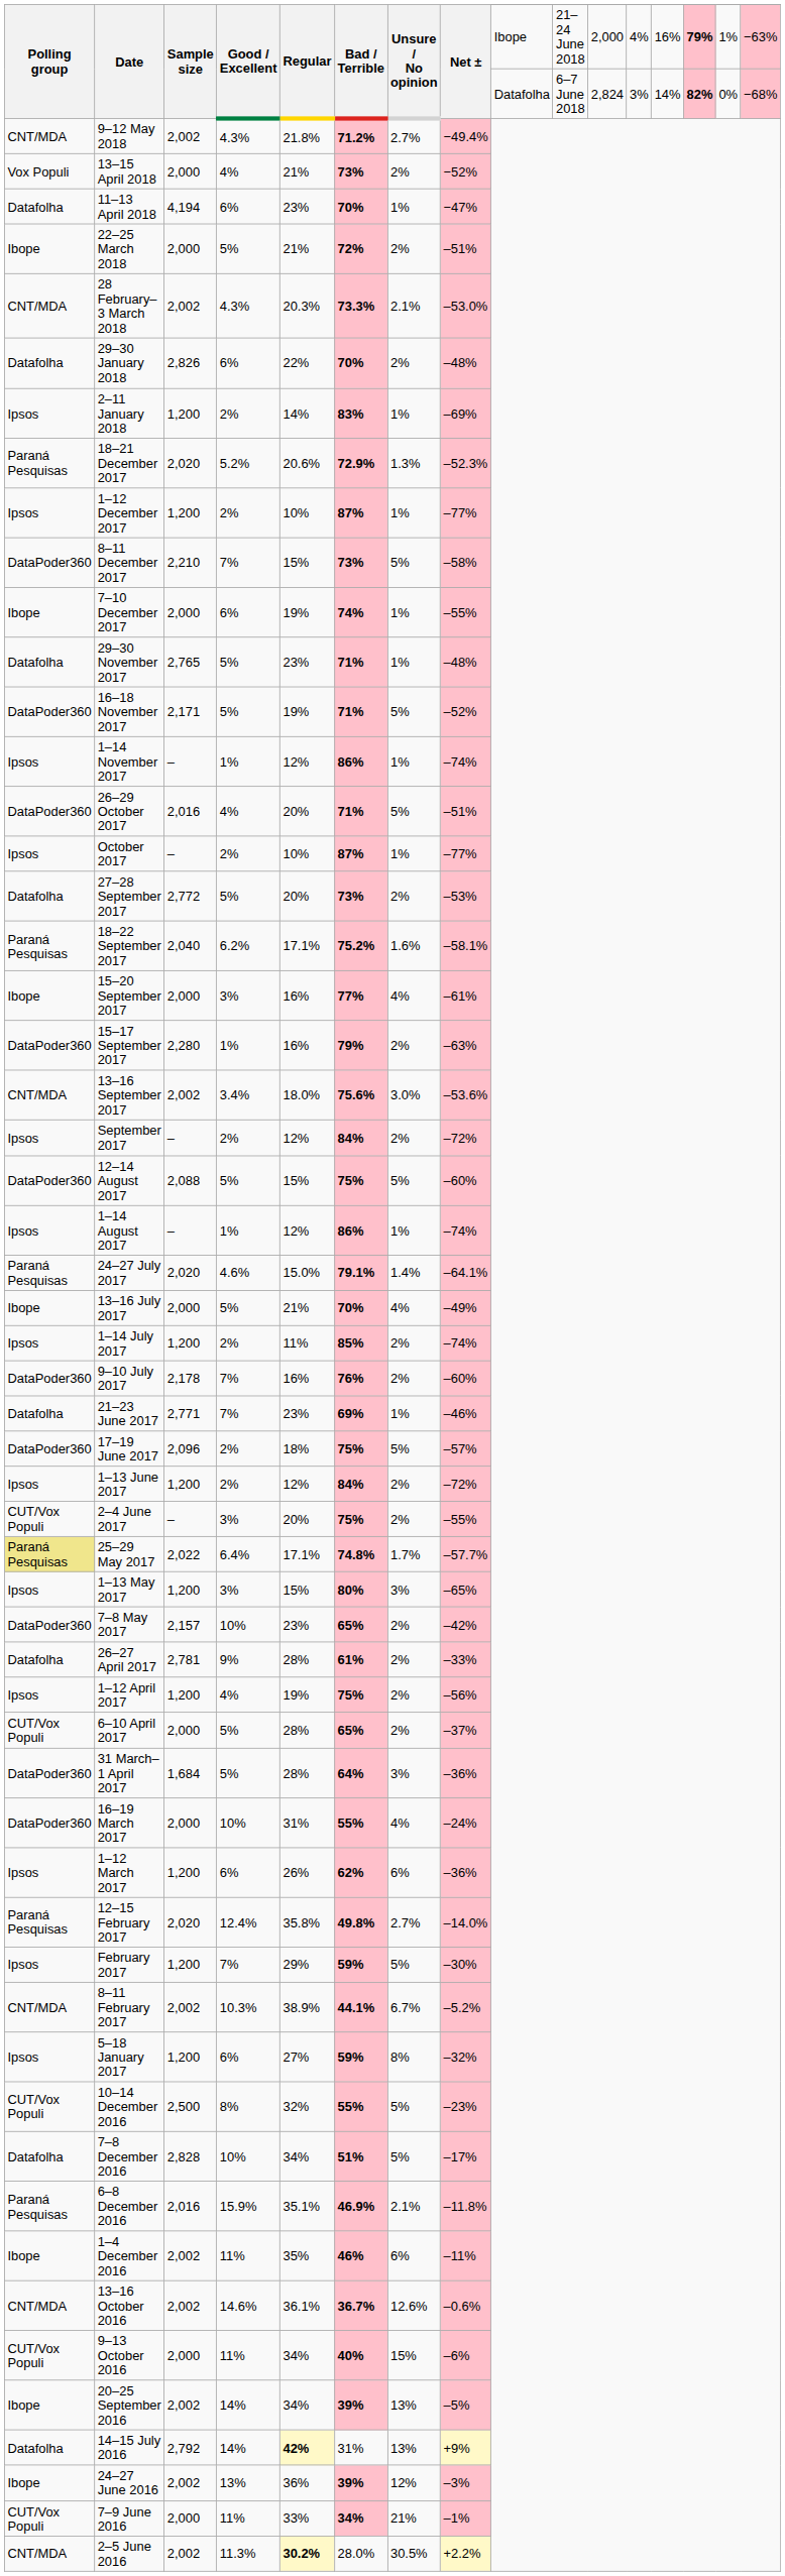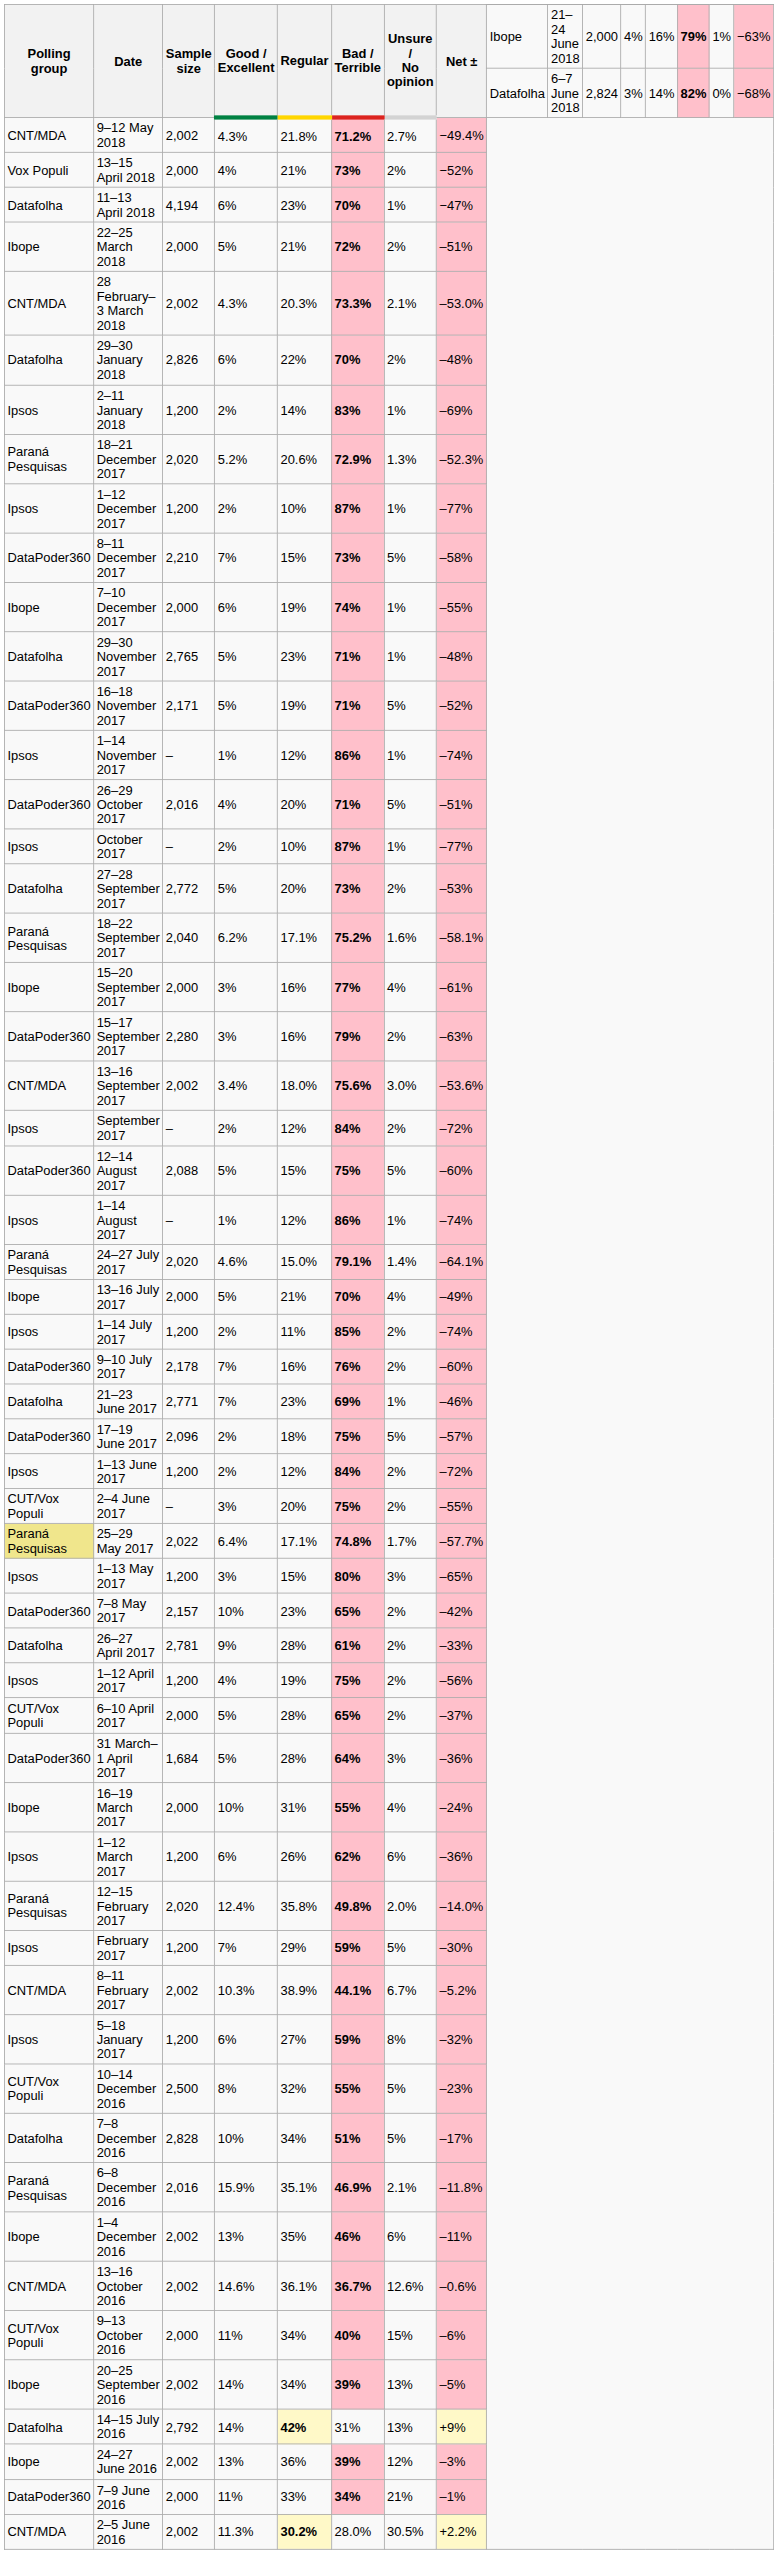 <table class="wikitable sortable" style="font-size:95%;">
 <tr>
 <th rowspan="3">Polling<br>group</th>
 <th rowspan="3">Date</th>
 <th rowspan="3">Sample<br>size</th>
 <th rowspan="3" style="border-bottom: 5px solid #008142">Good /<br> Excellent</th>
 <th rowspan="3" style="border-bottom: 5px solid #FFD600">Regular</th>
 <th rowspan="3" style="border-bottom: 5px solid #DC241F">Bad /<br> Terrible</th>
 <th rowspan="3" style="border-bottom: 5px solid lightgray">Unsure /<br> No opinion</th>
 <th rowspan="3">Net ±</th>
 </tr>
 <tr>
 <td>Ibope</td>
 <td data-sort-value="2018-06-24">21–24 June 2018</td>
 <td>2,000</td>
 <td>4%</td>
 <td>16%</td>
 <td style="background:pink"><strong>79%</strong></td>
 <td>1%</td>
 <td style="background:pink">−63%</td>
 </tr>
 <tr>
 <td>Datafolha</td>
 <td data-sort-value="2018-06-07">6–7 June 2018</td>
 <td>2,824</td>
 <td>3%</td>
 <td>14%</td>
 <td style="background:pink"><strong>82%</strong></td>
 <td>0%</td>
 <td style="background:pink">−68%</td>
 </tr>
 <tr>
 <td>CNT/MDA</td>
 <td data-sort-value="2018-05-12">9–12 May 2018</td>
 <td>2,002</td>
 <td>4.3%</td>
 <td>21.8%</td>
 <td style="background:pink"><strong>71.2%</strong></td>
 <td>2.7%</td>
 <td style="background:pink">−49.4%</td>
 </tr>
 <tr>
 <td>Vox Populi</td>
 <td data-sort-value="2018-04-15">13–15 April 2018</td>
 <td>2,000</td>
 <td>4%</td>
 <td>21%</td>
 <td style="background:pink"><strong>73%</strong></td>
 <td>2%</td>
 <td style="background:pink">−52%</td>
 </tr>
 <tr>
 <td>Datafolha</td>
 <td data-sort-value="2018-04-13">11–13 April 2018</td>
 <td>4,194</td>
 <td>6%</td>
 <td>23%</td>
 <td style="background:pink"><strong>70%</strong></td>
 <td>1%</td>
 <td style="background:pink">−47%</td>
 </tr>
 <tr>
 <td>Ibope</td>
 <td data-sort-value="2018-03-25">22–25 March 2018</td>
 <td>2,000</td>
 <td>5%</td>
 <td>21%</td>
 <td style="background:pink"><strong>72%</strong></td>
 <td>2%</td>
 <td style="background:pink">–51%</td>
 </tr>
 <tr>
 <td>CNT/MDA</td>
 <td data-sort-value="2018-03-03">28 February–3 March 2018</td>
 <td>2,002</td>
 <td>4.3%</td>
 <td>20.3%</td>
 <td style="background:pink"><strong>73.3%</strong></td>
 <td>2.1%</td>
 <td style="background:pink">–53.0%</td>
 </tr>
 <tr>
 <td>Datafolha</td>
 <td data-sort-value="2018-01-30">29–30 January 2018</td>
 <td>2,826</td>
 <td>6%</td>
 <td>22%</td>
 <td style="background:pink"><strong>70%</strong></td>
 <td>2%</td>
 <td style="background:pink">–48%</td>
 </tr>
 <tr>
 <td>Ipsos</td>
 <td data-sort-value="2018-01-11">2–11 January 2018</td>
 <td>1,200</td>
 <td>2%</td>
 <td>14%</td>
 <td style="background:pink"><strong>83%</strong></td>
 <td>1%</td>
 <td style="background:pink">–69%</td>
 </tr>
 <tr>
 <td>Paraná Pesquisas</td>
 <td data-sort-value="2017-12-21">18–21 December 2017</td>
 <td>2,020</td>
 <td>5.2%</td>
 <td>20.6%</td>
 <td style="background:pink"><strong>72.9%</strong></td>
 <td>1.3%</td>
 <td style="background:pink">–52.3%</td>
 </tr>
 <tr>
 <td>Ipsos</td>
 <td data-sort-value="2017-12-12">1–12 December 2017</td>
 <td>1,200</td>
 <td>2%</td>
 <td>10%</td>
 <td style="background:pink"><strong>87%</strong></td>
 <td>1%</td>
 <td style="background:pink">–77%</td>
 </tr>
 <tr>
 <td>DataPoder360</td>
 <td data-sort-value="2017-12-11">8–11 December 2017</td>
 <td>2,210</td>
 <td>7%</td>
 <td>15%</td>
 <td style="background:pink"><strong>73%</strong></td>
 <td>5%</td>
 <td style="background:pink">–58%</td>
 </tr>
 <tr>
 <td>Ibope</td>
 <td data-sort-value="2017-12-10">7–10 December 2017</td>
 <td>2,000</td>
 <td>6%</td>
 <td>19%</td>
 <td style="background:pink"><strong>74%</strong></td>
 <td>1%</td>
 <td style="background:pink">–55%</td>
 </tr>
 <tr>
 <td>Datafolha</td>
 <td data-sort-value="2017-11-30">29–30 November 2017</td>
 <td>2,765</td>
 <td>5%</td>
 <td>23%</td>
 <td style="background:pink"><strong>71%</strong></td>
 <td>1%</td>
 <td style="background:pink">–48%</td>
 </tr>
 <tr>
 <td>DataPoder360</td>
 <td data-sort-value="2017-11-18">16–18 November 2017</td>
 <td>2,171</td>
 <td>5%</td>
 <td>19%</td>
 <td style="background:pink"><strong>71%</strong></td>
 <td>5%</td>
 <td style="background:pink">–52%</td>
 </tr>
 <tr>
 <td>Ipsos</td>
 <td data-sort-value="2017-11-14">1–14 November 2017</td>
 <td>–</td>
 <td>1%</td>
 <td>12%</td>
 <td style="background:pink"><strong>86%</strong></td>
 <td>1%</td>
 <td style="background:pink">–74%</td>
 </tr>
 <tr>
 <td>DataPoder360</td>
 <td data-sort-value="2017-10-29">26–29 October 2017</td>
 <td>2,016</td>
 <td>4%</td>
 <td>20%</td>
 <td style="background:pink"><strong>71%</strong></td>
 <td>5%</td>
 <td style="background:pink">–51%</td>
 </tr>
 <tr>
 <td>Ipsos</td>
 <td data-sort-value="2017-10-01">October 2017</td>
 <td>–</td>
 <td>2%</td>
 <td>10%</td>
 <td style="background:pink"><strong>87%</strong></td>
 <td>1%</td>
 <td style="background:pink">–77%</td>
 </tr>
 <tr>
 <td>Datafolha</td>
 <td data-sort-value="2017-09-28">27–28 September 2017</td>
 <td>2,772</td>
 <td>5%</td>
 <td>20%</td>
 <td style="background:pink"><strong>73%</strong></td>
 <td>2%</td>
 <td style="background:pink">–53%</td>
 </tr>
 <tr>
 <td>Paraná Pesquisas</td>
 <td data-sort-value="2017-09-22">18–22 September 2017</td>
 <td>2,040</td>
 <td>6.2%</td>
 <td>17.1%</td>
 <td style="background:pink"><strong>75.2%</strong></td>
 <td>1.6%</td>
 <td style="background:pink">–58.1%</td>
 </tr>
 <tr>
 <td>Ibope</td>
 <td data-sort-value="2017-09-20">15–20 September 2017</td>
 <td>2,000</td>
 <td>3%</td>
 <td>16%</td>
 <td style="background:pink"><strong>77%</strong></td>
 <td>4%</td>
 <td style="background:pink">–61%</td>
 </tr>
 <tr>
 <td>DataPoder360</td>
 <td data-sort-value="2017-09-17">15–17 September 2017</td>
 <td>2,280</td>
-<td>1%</td>
+<td>3%</td>
 <td>16%</td>
 <td style="background:pink"><strong>79%</strong></td>
 <td>2%</td>
 <td style="background:pink">–63%</td>
 </tr>
 <tr>
 <td>CNT/MDA</td>
 <td data-sort-value="2017-09-16">13–16 September 2017</td>
 <td>2,002</td>
 <td>3.4%</td>
 <td>18.0%</td>
 <td style="background:pink"><strong>75.6%</strong></td>
 <td>3.0%</td>
 <td style="background:pink">–53.6%</td>
 </tr>
 <tr>
 <td>Ipsos</td>
 <td data-sort-value="2017-09-01">September 2017</td>
 <td>–</td>
 <td>2%</td>
 <td>12%</td>
 <td style="background:pink"><strong>84%</strong></td>
 <td>2%</td>
 <td style="background:pink">–72%</td>
 </tr>
 <tr>
 <td>DataPoder360</td>
 <td data-sort-value="2017-08-14">12–14 August 2017</td>
 <td>2,088</td>
 <td>5%</td>
 <td>15%</td>
 <td style="background:pink"><strong>75%</strong></td>
 <td>5%</td>
 <td style="background:pink">–60%</td>
 </tr>
 <tr>
 <td>Ipsos</td>
 <td data-sort-value="2017-08-14">1–14 August 2017</td>
 <td>–</td>
 <td>1%</td>
 <td>12%</td>
 <td style="background:pink"><strong>86%</strong></td>
 <td>1%</td>
 <td style="background:pink">–74%</td>
 </tr>
 <tr>
 <td>Paraná Pesquisas</td>
 <td data-sort-value="2017-07-27">24–27 July 2017</td>
 <td>2,020</td>
 <td>4.6%</td>
 <td>15.0%</td>
 <td style="background:pink"><strong>79.1%</strong></td>
 <td>1.4%</td>
 <td style="background:pink">–64.1%</td>
 </tr>
 <tr>
 <td>Ibope</td>
 <td data-sort-value="2017-07-27">13–16 July 2017</td>
 <td>2,000</td>
 <td>5%</td>
 <td>21%</td>
 <td style="background:pink"><strong>70%</strong></td>
 <td>4%</td>
 <td style="background:pink">–49%</td>
 </tr>
 <tr>
 <td>Ipsos</td>
 <td data-sort-value="2017-07-14">1–14 July 2017</td>
 <td>1,200</td>
 <td>2%</td>
 <td>11%</td>
 <td style="background:pink"><strong>85%</strong></td>
 <td>2%</td>
 <td style="background:pink">–74%</td>
 </tr>
 <tr>
 <td>DataPoder360</td>
 <td data-sort-value="2017-07-10">9–10 July 2017</td>
 <td>2,178</td>
 <td>7%</td>
 <td>16%</td>
 <td style="background:pink"><strong>76%</strong></td>
 <td>2%</td>
 <td style="background:pink">–60%</td>
 </tr>
 <tr>
 <td>Datafolha</td>
 <td data-sort-value="2017-06-23">21–23 June 2017</td>
 <td>2,771</td>
 <td>7%</td>
 <td>23%</td>
 <td style="background:pink"><strong>69%</strong></td>
 <td>1%</td>
 <td style="background:pink">–46%</td>
 </tr>
 <tr>
 <td>DataPoder360</td>
 <td data-sort-value="2017-06-19">17–19 June 2017</td>
 <td>2,096</td>
 <td>2%</td>
 <td>18%</td>
 <td style="background:pink"><strong>75%</strong></td>
 <td>5%</td>
 <td style="background:pink">–57%</td>
 </tr>
 <tr>
 <td>Ipsos</td>
 <td data-sort-value="2017-06-13">1–13 June 2017</td>
 <td>1,200</td>
 <td>2%</td>
 <td>12%</td>
 <td style="background:pink"><strong>84%</strong></td>
 <td>2%</td>
 <td style="background:pink">–72%</td>
 </tr>
 <tr>
 <td>CUT/Vox Populi</td>
 <td data-sort-value="2017-06-04">2–4 June 2017</td>
 <td>–</td>
 <td>3%</td>
 <td>20%</td>
 <td style="background:pink"><strong>75%</strong></td>
 <td>2%</td>
 <td style="background:pink">–55%</td>
 </tr>
 <tr>
 <td style="background: khaki;">Paraná Pesquisas</td>
 <td data-sort-value="2017-05-29">25–29 May 2017</td>
 <td>2,022</td>
 <td>6.4%</td>
 <td>17.1%</td>
 <td style="background:pink"><strong>74.8%</strong></td>
 <td>1.7%</td>
 <td style="background:pink">–57.7%</td>
 </tr>
 <tr>
 <td>Ipsos</td>
 <td data-sort-value="2017-05-13">1–13 May 2017</td>
 <td>1,200</td>
 <td>3%</td>
 <td>15%</td>
 <td style="background:pink"><strong>80%</strong></td>
 <td>3%</td>
 <td style="background:pink">–65%</td>
 </tr>
 <tr>
 <td>DataPoder360</td>
 <td data-sort-value="2017-05-08">7–8 May 2017</td>
 <td>2,157</td>
 <td>10%</td>
 <td>23%</td>
 <td style="background:pink"><strong>65%</strong></td>
 <td>2%</td>
 <td style="background:pink">–42%</td>
 </tr>
 <tr>
 <td>Datafolha</td>
 <td data-sort-value="2017-04-27">26–27 April 2017</td>
 <td>2,781</td>
 <td>9%</td>
 <td>28%</td>
 <td style="background:pink"><strong>61%</strong></td>
 <td>2%</td>
 <td style="background:pink">–33%</td>
 </tr>
 <tr>
 <td>Ipsos</td>
 <td data-sort-value="2017-04-12">1–12 April 2017</td>
 <td>1,200</td>
 <td>4%</td>
 <td>19%</td>
 <td style="background:pink"><strong>75%</strong></td>
 <td>2%</td>
 <td style="background:pink">–56%</td>
 </tr>
 <tr>
 <td>CUT/Vox Populi</td>
 <td data-sort-value="2017-04-10">6–10 April 2017</td>
 <td>2,000</td>
 <td>5%</td>
 <td>28%</td>
 <td style="background:pink"><strong>65%</strong></td>
 <td>2%</td>
 <td style="background:pink">–37%</td>
 </tr>
 <tr>
 <td>DataPoder360</td>
 <td data-sort-value="2017-04-01">31 March–1 April 2017</td>
 <td>1,684</td>
 <td>5%</td>
 <td>28%</td>
 <td style="background:pink"><strong>64%</strong></td>
 <td>3%</td>
 <td style="background:pink">–36%</td>
 </tr>
 <tr>
-<td>DataPoder360</td>
+<td>Ibope</td>
 <td data-sort-value="2017-03-19">16–19 March 2017</td>
 <td>2,000</td>
 <td>10%</td>
 <td>31%</td>
 <td style="background:pink"><strong>55%</strong></td>
 <td>4%</td>
 <td style="background:pink">–24%</td>
 </tr>
 <tr>
 <td>Ipsos</td>
 <td data-sort-value="2017-03-15">1–12 March 2017</td>
 <td>1,200</td>
 <td>6%</td>
 <td>26%</td>
 <td style="background:pink"><strong>62%</strong></td>
 <td>6%</td>
 <td style="background:pink">–36%</td>
 </tr>
 <tr>
 <td>Paraná Pesquisas</td>
 <td data-sort-value="2017-02-15">12–15 February 2017</td>
 <td>2,020</td>
 <td>12.4%</td>
 <td>35.8%</td>
 <td style="background:pink"><strong>49.8%</strong></td>
-<td>2.7%</td>
+<td>2.0%</td>
 <td style="background:pink">–14.0%</td>
 </tr>
 <tr>
 <td>Ipsos</td>
 <td data-sort-value="2017-02-15">February 2017</td>
 <td>1,200</td>
 <td>7%</td>
 <td>29%</td>
 <td style="background:pink"><strong>59%</strong></td>
 <td>5%</td>
 <td style="background:pink">–30%</td>
 </tr>
 <tr>
 <td>CNT/MDA</td>
 <td data-sort-value="2017-02-11">8–11 February 2017</td>
 <td>2,002</td>
 <td>10.3%</td>
 <td>38.9%</td>
 <td style="background:pink"><strong>44.1%</strong></td>
 <td>6.7%</td>
 <td style="background:pink">–5.2%</td>
 </tr>
 <tr>
 <td>Ipsos</td>
 <td data-sort-value="2017-01-18">5–18 January 2017</td>
 <td>1,200</td>
 <td>6%</td>
 <td>27%</td>
 <td style="background:pink"><strong>59%</strong></td>
 <td>8%</td>
 <td style="background:pink">–32%</td>
 </tr>
 <tr>
 <td>CUT/Vox Populi</td>
 <td data-sort-value="2016-12-14">10–14 December 2016</td>
 <td>2,500</td>
 <td>8%</td>
 <td>32%</td>
 <td style="background:pink"><strong>55%</strong></td>
 <td>5%</td>
 <td style="background:pink">–23%</td>
 </tr>
 <tr>
 <td>Datafolha</td>
 <td data-sort-value="2016-12-08">7–8 December 2016</td>
 <td>2,828</td>
 <td>10%</td>
 <td>34%</td>
 <td style="background:pink"><strong>51%</strong></td>
 <td>5%</td>
 <td style="background:pink">–17%</td>
 </tr>
 <tr>
 <td>Paraná Pesquisas</td>
 <td data-sort-value="2016-12-08">6–8 December 2016</td>
 <td>2,016</td>
 <td>15.9%</td>
 <td>35.1%</td>
 <td style="background:pink"><strong>46.9%</strong></td>
 <td>2.1%</td>
 <td style="background:pink">–11.8%</td>
 </tr>
 <tr>
 <td>Ibope</td>
 <td data-sort-value="2016-12-04">1–4 December 2016</td>
 <td>2,002</td>
-<td>11%</td>
+<td>13%</td>
 <td>35%</td>
 <td style="background:pink"><strong>46%</strong></td>
 <td>6%</td>
 <td style="background:pink">–11%</td>
 </tr>
 <tr>
 <td>CNT/MDA</td>
 <td data-sort-value="2016-10-16">13–16 October 2016</td>
 <td>2,002</td>
 <td>14.6%</td>
 <td>36.1%</td>
 <td style="background:pink"><strong>36.7%</strong></td>
 <td>12.6%</td>
 <td style="background:pink">–0.6%</td>
 </tr>
 <tr>
 <td>CUT/Vox Populi</td>
 <td data-sort-value="2016-10-13">9–13 October 2016</td>
 <td>2,000</td>
 <td>11%</td>
 <td>34%</td>
 <td style="background:pink"><strong>40%</strong></td>
 <td>15%</td>
 <td style="background:pink">–6%</td>
 </tr>
 <tr>
 <td>Ibope</td>
 <td data-sort-value="2016-09-25">20–25 September 2016</td>
 <td>2,002</td>
 <td>14%</td>
 <td>34%</td>
 <td style="background:pink"><strong>39%</strong></td>
 <td>13%</td>
 <td style="background:pink">–5%</td>
 </tr>
 <tr>
 <td>Datafolha</td>
 <td data-sort-value="2016-07-15">14–15 July 2016</td>
 <td>2,792</td>
 <td>14%</td>
 <td style="background:#fff9c8"><strong>42%</strong></td>
 <td>31%</td>
 <td>13%</td>
 <td style="background:#fff9c8">+9%</td>
 </tr>
 <tr>
 <td>Ibope</td>
 <td data-sort-value="2016-06-27">24–27 June 2016</td>
 <td>2,002</td>
 <td>13%</td>
 <td>36%</td>
 <td style="background:pink"><strong>39%</strong></td>
 <td>12%</td>
 <td style="background:pink">–3%</td>
 </tr>
 <tr>
-<td>CUT/Vox Populi</td>
+<td>DataPoder360</td>
 <td data-sort-value="2016-06-09">7–9 June 2016</td>
 <td>2,000</td>
 <td>11%</td>
 <td>33%</td>
 <td style="background:pink"><strong>34%</strong></td>
 <td>21%</td>
 <td style="background:pink">–1%</td>
 </tr>
 <tr>
 <td>CNT/MDA</td>
 <td data-sort-value="2016-06-05">2–5 June 2016</td>
 <td>2,002</td>
 <td>11.3%</td>
 <td style="background:#fff9c8"><strong>30.2%</strong></td>
 <td>28.0%</td>
 <td>30.5%</td>
 <td style="background:#fff9c8">+2.2%</td>
 </tr>
 </table>
